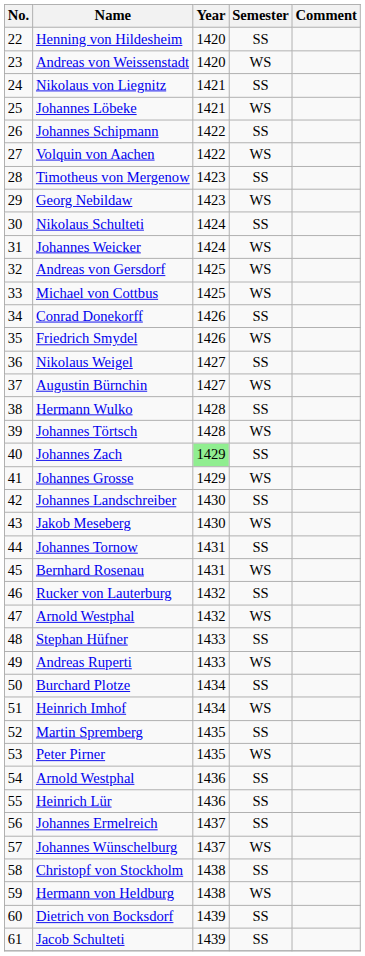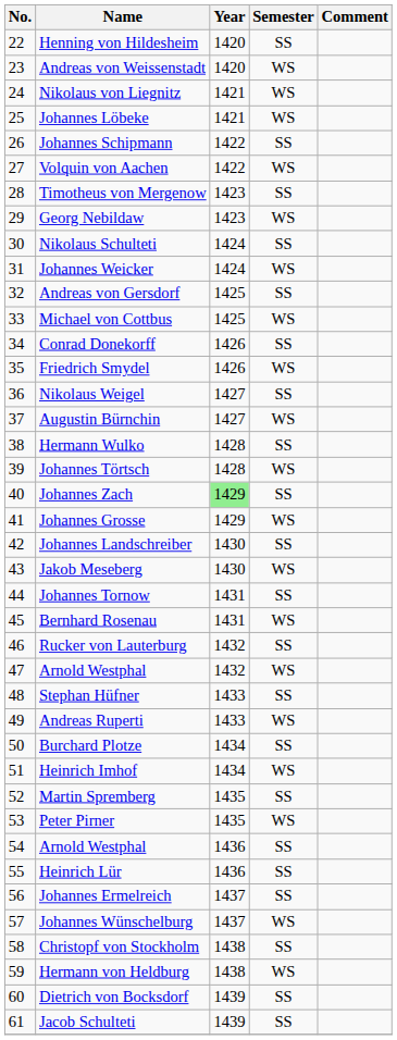 <table class="wikitable">
 <tr>
 <th bgcolor="silver">No.</th>
 <th bgcolor="silver">Name</th>
 <th bgcolor="silver">Year</th>
 <th bgcolor="silver">Semester</th>
 <th bgcolor="silver">Comment</th>
 </tr>
 <tr>
 <td>22</td>
 <td><a href='#'>Henning von Hildesheim</a></td>
 <td>1420</td>
 <td align="center">SS</td>
 <td></td>
 </tr>
 <tr>
 <td>23</td>
 <td><a href='#'>Andreas von Weissenstadt</a></td>
 <td>1420</td>
 <td align="center">WS</td>
 <td></td>
 </tr>
 <tr>
 <td>24</td>
 <td><a href='#'>Nikolaus von Liegnitz</a></td>
 <td>1421</td>
-<td align="center">SS</td>
+<td align="center">WS</td>
 <td></td>
 </tr>
 <tr>
 <td>25</td>
 <td><a href='#'>Johannes Löbeke</a></td>
 <td>1421</td>
 <td align="center">WS</td>
 <td></td>
 </tr>
 <tr>
 <td>26</td>
 <td><a href='#'>Johannes Schipmann</a></td>
 <td>1422</td>
 <td align="center">SS</td>
 <td></td>
 </tr>
 <tr>
 <td>27</td>
 <td><a href='#'>Volquin von Aachen</a></td>
 <td>1422</td>
 <td align="center">WS</td>
 <td></td>
 </tr>
 <tr>
 <td>28</td>
 <td><a href='#'>Timotheus von Mergenow</a></td>
 <td>1423</td>
 <td align="center">SS</td>
 <td></td>
 </tr>
 <tr>
 <td>29</td>
 <td><a href='#'>Georg Nebildaw</a></td>
 <td>1423</td>
 <td align="center">WS</td>
 <td></td>
 </tr>
 <tr>
 <td>30</td>
 <td><a href='#'>Nikolaus Schulteti</a></td>
 <td>1424</td>
 <td align="center">SS</td>
 <td></td>
 </tr>
 <tr>
 <td>31</td>
 <td><a href='#'>Johannes Weicker</a></td>
 <td>1424</td>
 <td align="center">WS</td>
 <td></td>
 </tr>
 <tr>
 <td>32</td>
 <td><a href='#'>Andreas von Gersdorf</a></td>
 <td>1425</td>
-<td align="center">WS</td>
+<td align="center">SS</td>
 <td></td>
 </tr>
 <tr>
 <td>33</td>
 <td><a href='#'>Michael von Cottbus</a></td>
 <td>1425</td>
 <td align="center">WS</td>
 <td></td>
 </tr>
 <tr>
 <td>34</td>
 <td><a href='#'>Conrad Donekorff</a></td>
 <td>1426</td>
 <td align="center">SS</td>
 <td></td>
 </tr>
 <tr>
 <td>35</td>
 <td><a href='#'>Friedrich Smydel</a></td>
 <td>1426</td>
 <td align="center">WS</td>
 <td></td>
 </tr>
 <tr>
 <td>36</td>
 <td><a href='#'>Nikolaus Weigel</a></td>
 <td>1427</td>
 <td align="center">SS</td>
 <td></td>
 </tr>
 <tr>
 <td>37</td>
 <td><a href='#'>Augustin Bürnchin</a></td>
 <td>1427</td>
 <td align="center">WS</td>
 <td></td>
 </tr>
 <tr>
 <td>38</td>
 <td><a href='#'>Hermann Wulko</a></td>
 <td>1428</td>
 <td align="center">SS</td>
 <td></td>
 </tr>
 <tr>
 <td>39</td>
 <td><a href='#'>Johannes Törtsch</a></td>
 <td>1428</td>
 <td align="center">WS</td>
 <td></td>
 </tr>
 <tr>
 <td>40</td>
 <td><a href='#'>Johannes Zach</a></td>
 <td style="background: lightgreen;">1429</td>
 <td align="center">SS</td>
 <td></td>
 </tr>
 <tr>
 <td>41</td>
 <td><a href='#'>Johannes Grosse</a></td>
 <td>1429</td>
 <td align="center">WS</td>
 <td></td>
 </tr>
 <tr>
 <td>42</td>
 <td><a href='#'>Johannes Landschreiber</a></td>
 <td>1430</td>
 <td align="center">SS</td>
 <td></td>
 </tr>
 <tr>
 <td>43</td>
 <td><a href='#'>Jakob Meseberg</a></td>
 <td>1430</td>
 <td align="center">WS</td>
 <td></td>
 </tr>
 <tr>
 <td>44</td>
 <td><a href='#'>Johannes Tornow</a></td>
 <td>1431</td>
 <td align="center">SS</td>
 <td></td>
 </tr>
 <tr>
 <td>45</td>
 <td><a href='#'>Bernhard Rosenau</a></td>
 <td>1431</td>
 <td align="center">WS</td>
 <td></td>
 </tr>
 <tr>
 <td>46</td>
 <td><a href='#'>Rucker von Lauterburg</a></td>
 <td>1432</td>
 <td align="center">SS</td>
 <td></td>
 </tr>
 <tr>
 <td>47</td>
 <td><a href='#'>Arnold Westphal</a></td>
 <td>1432</td>
 <td align="center">WS</td>
 <td></td>
 </tr>
 <tr>
 <td>48</td>
 <td><a href='#'>Stephan Hüfner</a></td>
 <td>1433</td>
 <td align="center">SS</td>
 <td></td>
 </tr>
 <tr>
 <td>49</td>
 <td><a href='#'>Andreas Ruperti</a></td>
 <td>1433</td>
 <td align="center">WS</td>
 <td></td>
 </tr>
 <tr>
 <td>50</td>
 <td><a href='#'>Burchard Plotze</a></td>
 <td>1434</td>
 <td align="center">SS</td>
 <td></td>
 </tr>
 <tr>
 <td>51</td>
 <td><a href='#'>Heinrich Imhof</a></td>
 <td>1434</td>
 <td align="center">WS</td>
 <td></td>
 </tr>
 <tr>
 <td>52</td>
 <td><a href='#'>Martin Spremberg</a></td>
 <td>1435</td>
 <td align="center">SS</td>
 <td></td>
 </tr>
 <tr>
 <td>53</td>
 <td><a href='#'>Peter Pirner</a></td>
 <td>1435</td>
 <td align="center">WS</td>
 <td></td>
 </tr>
 <tr>
 <td>54</td>
 <td><a href='#'>Arnold Westphal</a></td>
 <td>1436</td>
 <td align="center">SS</td>
 <td></td>
 </tr>
 <tr>
 <td>55</td>
 <td><a href='#'>Heinrich Lür</a></td>
 <td>1436</td>
 <td align="center">SS</td>
 <td></td>
 </tr>
 <tr>
 <td>56</td>
 <td><a href='#'>Johannes Ermelreich</a></td>
 <td>1437</td>
 <td align="center">SS</td>
 <td></td>
 </tr>
 <tr>
 <td>57</td>
 <td><a href='#'>Johannes Wünschelburg</a></td>
 <td>1437</td>
 <td align="center">WS</td>
 <td></td>
 </tr>
 <tr>
 <td>58</td>
 <td><a href='#'>Christopf von Stockholm</a></td>
 <td>1438</td>
 <td align="center">SS</td>
 <td></td>
 </tr>
 <tr>
 <td>59</td>
 <td><a href='#'>Hermann von Heldburg</a></td>
 <td>1438</td>
 <td align="center">WS</td>
 <td></td>
 </tr>
 <tr>
 <td>60</td>
 <td><a href='#'>Dietrich von Bocksdorf</a></td>
 <td>1439</td>
 <td align="center">SS</td>
 <td></td>
 </tr>
 <tr>
 <td>61</td>
 <td><a href='#'>Jacob Schulteti</a></td>
 <td>1439</td>
 <td align="center">SS</td>
 <td></td>
 </tr>
 <tr>
 </tr>
 </table>
